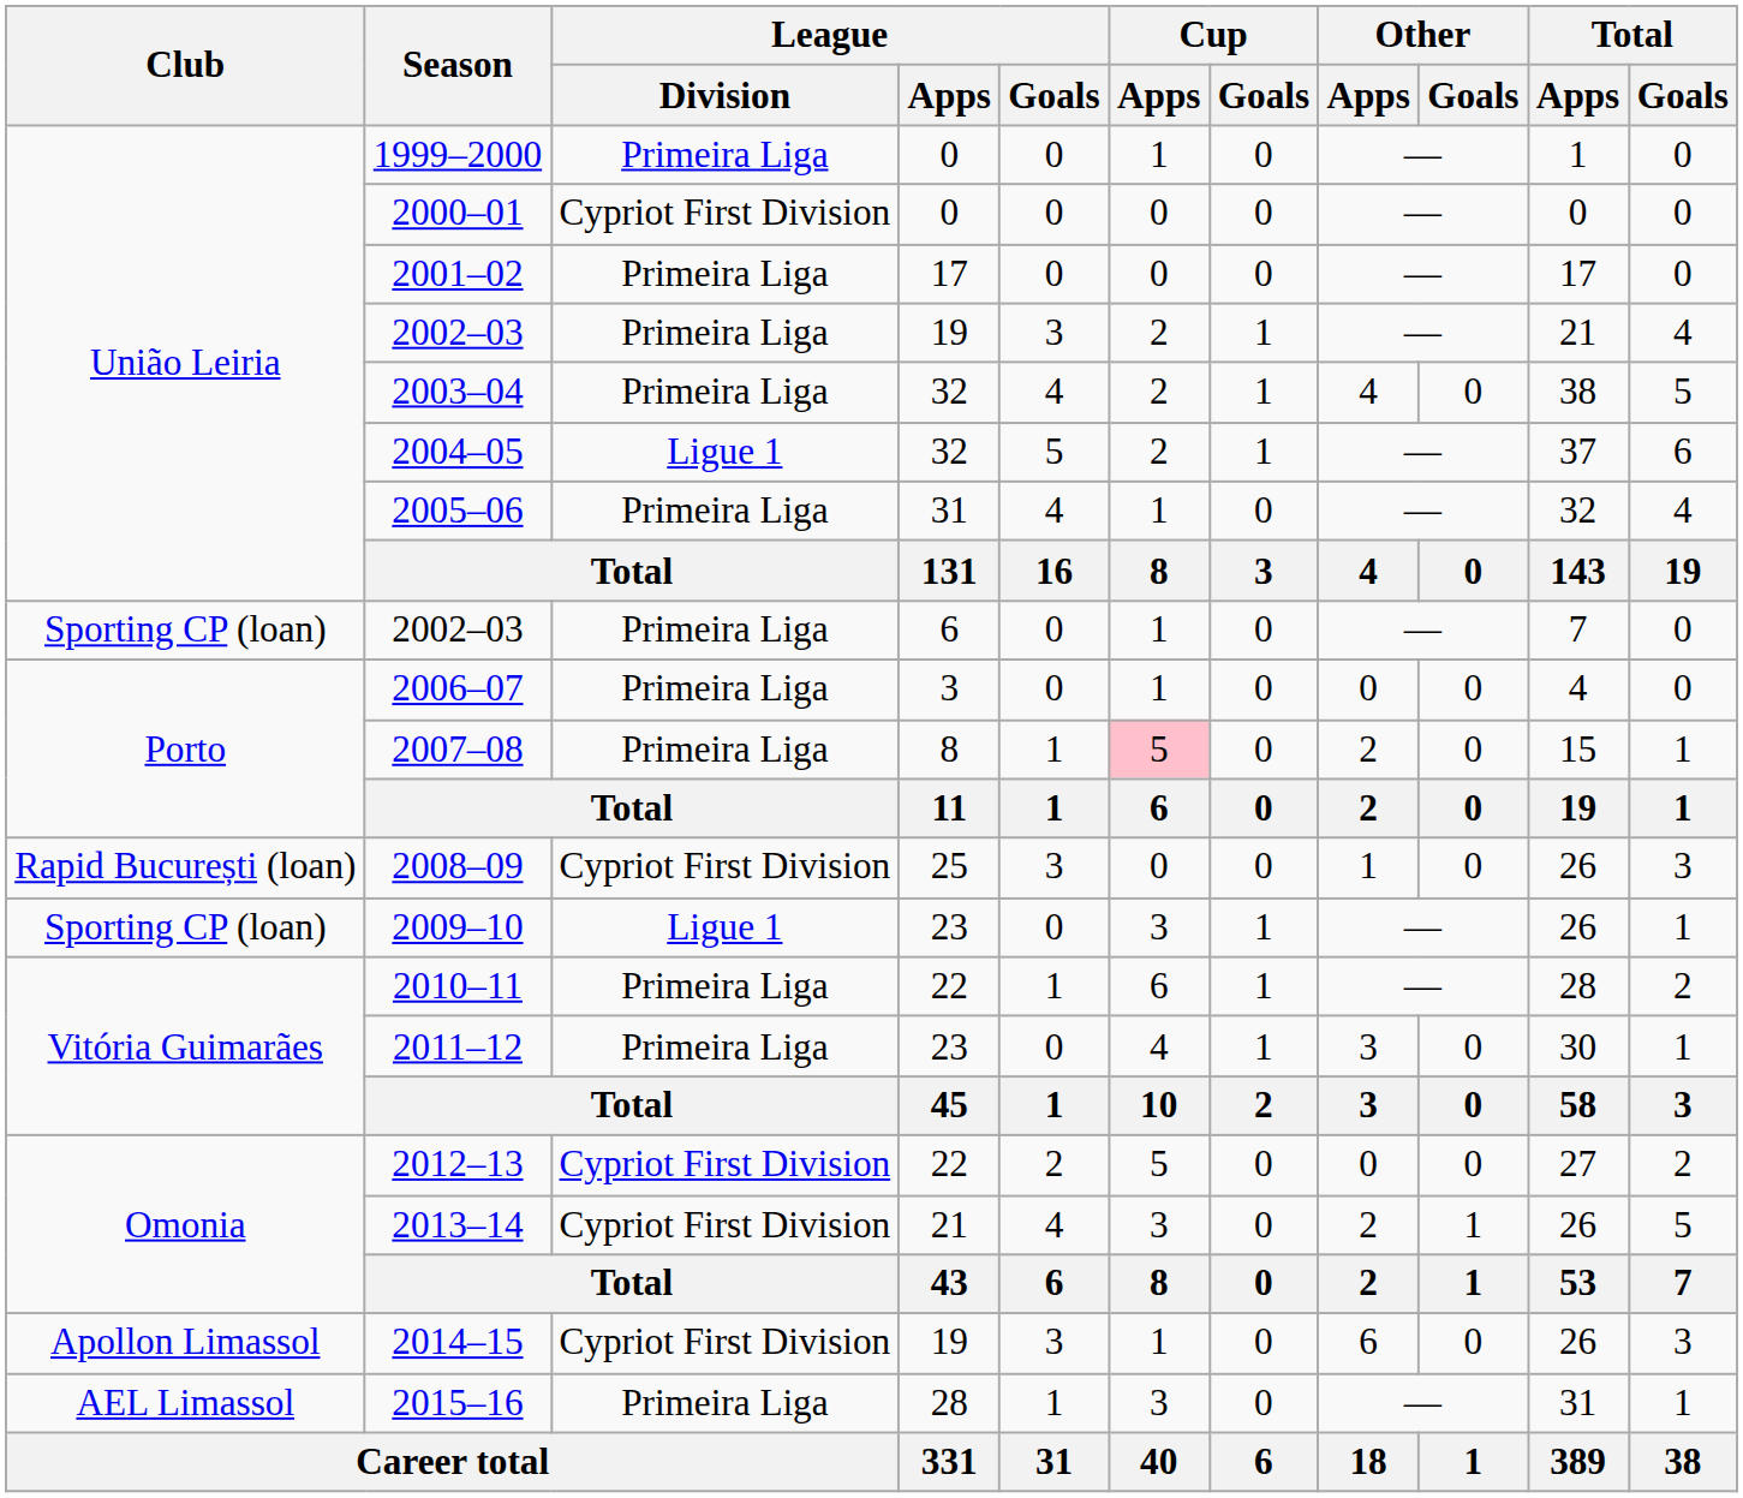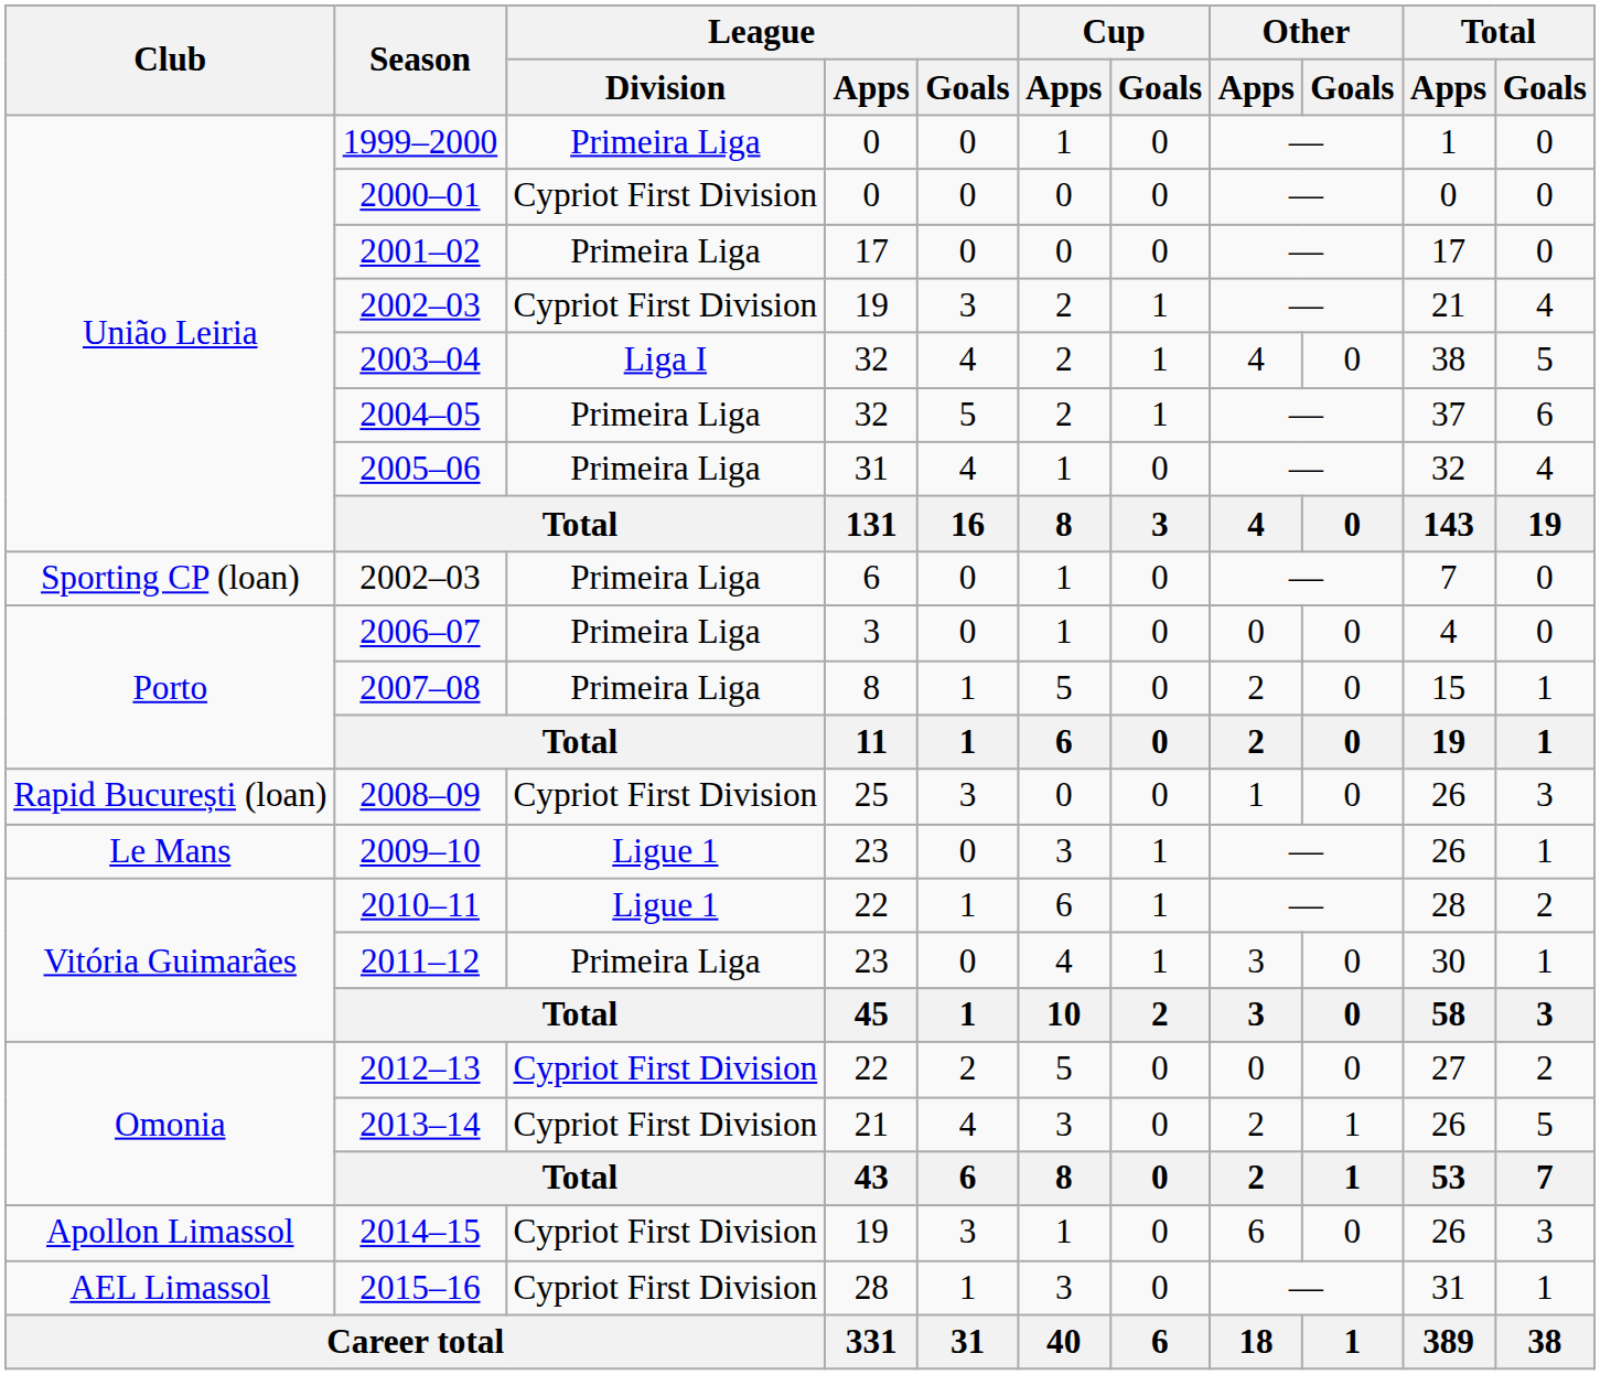 <table class="wikitable" style="text-align:center">
 <tr>
 <th rowspan="2">Club</th>
 <th rowspan="2">Season</th>
 <th colspan="3">League</th>
 <th colspan="2">Cup</th>
 <th colspan="2">Other</th>
 <th colspan="2">Total</th>
 </tr>
 <tr>
 <th>Division</th>
 <th>Apps</th>
 <th>Goals</th>
 <th>Apps</th>
 <th>Goals</th>
 <th>Apps</th>
 <th>Goals</th>
 <th>Apps</th>
 <th>Goals</th>
 </tr>
 <tr>
 <td rowspan="8"><a href='#'>União Leiria</a></td>
 <td><a href='#'>1999–2000</a></td>
 <td><a href='#'>Primeira Liga</a></td>
 <td>0</td>
 <td>0</td>
 <td>1</td>
 <td>0</td>
 <td colspan="2">—</td>
 <td>1</td>
 <td>0</td>
 </tr>
 <tr>
 <td><a href='#'>2000–01</a></td>
 <td>Cypriot First Division</td>
 <td>0</td>
 <td>0</td>
 <td>0</td>
 <td>0</td>
 <td colspan="2">—</td>
 <td>0</td>
 <td>0</td>
 </tr>
 <tr>
 <td><a href='#'>2001–02</a></td>
 <td>Primeira Liga</td>
 <td>17</td>
 <td>0</td>
 <td>0</td>
 <td>0</td>
 <td colspan="2">—</td>
 <td>17</td>
 <td>0</td>
 </tr>
 <tr>
 <td><a href='#'>2002–03</a></td>
-<td>Primeira Liga</td>
+<td>Cypriot First Division</td>
 <td>19</td>
 <td>3</td>
 <td>2</td>
 <td>1</td>
 <td colspan="2">—</td>
 <td>21</td>
 <td>4</td>
 </tr>
 <tr>
 <td><a href='#'>2003–04</a></td>
-<td>Primeira Liga</td>
+<td><a href='#'>Liga I</a></td>
 <td>32</td>
 <td>4</td>
 <td>2</td>
 <td>1</td>
 <td>4</td>
 <td>0</td>
 <td>38</td>
 <td>5</td>
 </tr>
 <tr>
 <td><a href='#'>2004–05</a></td>
-<td><a href='#'>Ligue 1</a></td>
+<td>Primeira Liga</td>
 <td>32</td>
 <td>5</td>
 <td>2</td>
 <td>1</td>
 <td colspan="2">—</td>
 <td>37</td>
 <td>6</td>
 </tr>
 <tr>
 <td><a href='#'>2005–06</a></td>
 <td>Primeira Liga</td>
 <td>31</td>
 <td>4</td>
 <td>1</td>
 <td>0</td>
 <td colspan="2">—</td>
 <td>32</td>
 <td>4</td>
 </tr>
 <tr>
 <th colspan="2">Total</th>
 <th>131</th>
 <th>16</th>
 <th>8</th>
 <th>3</th>
 <th>4</th>
 <th>0</th>
 <th>143</th>
 <th>19</th>
 </tr>
 <tr>
 <td><a href='#'>Sporting CP</a> (loan)</td>
 <td>2002–03</td>
 <td>Primeira Liga</td>
 <td>6</td>
 <td>0</td>
 <td>1</td>
 <td>0</td>
 <td colspan="2">—</td>
 <td>7</td>
 <td>0</td>
 </tr>
 <tr>
 <td rowspan="3"><a href='#'>Porto</a></td>
 <td><a href='#'>2006–07</a></td>
 <td>Primeira Liga</td>
 <td>3</td>
 <td>0</td>
 <td>1</td>
 <td>0</td>
 <td>0</td>
 <td>0</td>
 <td>4</td>
 <td>0</td>
 </tr>
 <tr>
 <td><a href='#'>2007–08</a></td>
 <td>Primeira Liga</td>
 <td>8</td>
 <td>1</td>
-<td style="background: pink;">5</td>
+<td>5</td>
 <td>0</td>
 <td>2</td>
 <td>0</td>
 <td>15</td>
 <td>1</td>
 </tr>
 <tr>
 <th colspan="2">Total</th>
 <th>11</th>
 <th>1</th>
 <th>6</th>
 <th>0</th>
 <th>2</th>
 <th>0</th>
 <th>19</th>
 <th>1</th>
 </tr>
 <tr>
 <td><a href='#'>Rapid București</a> (loan)</td>
 <td><a href='#'>2008–09</a></td>
 <td>Cypriot First Division</td>
 <td>25</td>
 <td>3</td>
 <td>0</td>
 <td>0</td>
 <td>1</td>
 <td>0</td>
 <td>26</td>
 <td>3</td>
 </tr>
 <tr>
-<td><a href='#'>Sporting CP</a> (loan)</td>
+<td><a href='#'>Le Mans</a></td>
 <td><a href='#'>2009–10</a></td>
 <td><a href='#'>Ligue 1</a></td>
 <td>23</td>
 <td>0</td>
 <td>3</td>
 <td>1</td>
 <td colspan="2">—</td>
 <td>26</td>
 <td>1</td>
 </tr>
 <tr>
 <td rowspan="3"><a href='#'>Vitória Guimarães</a></td>
 <td><a href='#'>2010–11</a></td>
-<td>Primeira Liga</td>
+<td><a href='#'>Ligue 1</a></td>
 <td>22</td>
 <td>1</td>
 <td>6</td>
 <td>1</td>
 <td colspan="2">—</td>
 <td>28</td>
 <td>2</td>
 </tr>
 <tr>
 <td><a href='#'>2011–12</a></td>
 <td>Primeira Liga</td>
 <td>23</td>
 <td>0</td>
 <td>4</td>
 <td>1</td>
 <td>3</td>
 <td>0</td>
 <td>30</td>
 <td>1</td>
 </tr>
 <tr>
 <th colspan="2">Total</th>
 <th>45</th>
 <th>1</th>
 <th>10</th>
 <th>2</th>
 <th>3</th>
 <th>0</th>
 <th>58</th>
 <th>3</th>
 </tr>
 <tr>
 <td rowspan="3"><a href='#'>Omonia</a></td>
 <td><a href='#'>2012–13</a></td>
 <td><a href='#'>Cypriot First Division</a></td>
 <td>22</td>
 <td>2</td>
 <td>5</td>
 <td>0</td>
 <td>0</td>
 <td>0</td>
 <td>27</td>
 <td>2</td>
 </tr>
 <tr>
 <td><a href='#'>2013–14</a></td>
 <td>Cypriot First Division</td>
 <td>21</td>
 <td>4</td>
 <td>3</td>
 <td>0</td>
 <td>2</td>
 <td>1</td>
 <td>26</td>
 <td>5</td>
 </tr>
 <tr>
 <th colspan="2">Total</th>
 <th>43</th>
 <th>6</th>
 <th>8</th>
 <th>0</th>
 <th>2</th>
 <th>1</th>
 <th>53</th>
 <th>7</th>
 </tr>
 <tr>
 <td><a href='#'>Apollon Limassol</a></td>
 <td><a href='#'>2014–15</a></td>
 <td>Cypriot First Division</td>
 <td>19</td>
 <td>3</td>
 <td>1</td>
 <td>0</td>
 <td>6</td>
 <td>0</td>
 <td>26</td>
 <td>3</td>
 </tr>
 <tr>
 <td><a href='#'>AEL Limassol</a></td>
 <td><a href='#'>2015–16</a></td>
-<td>Primeira Liga</td>
+<td>Cypriot First Division</td>
 <td>28</td>
 <td>1</td>
 <td>3</td>
 <td>0</td>
 <td colspan="2">—</td>
 <td>31</td>
 <td>1</td>
 </tr>
 <tr>
 <th colspan="3">Career total</th>
 <th>331</th>
 <th>31</th>
 <th>40</th>
 <th>6</th>
 <th>18</th>
 <th>1</th>
 <th>389</th>
 <th>38</th>
 </tr>
 </table>
